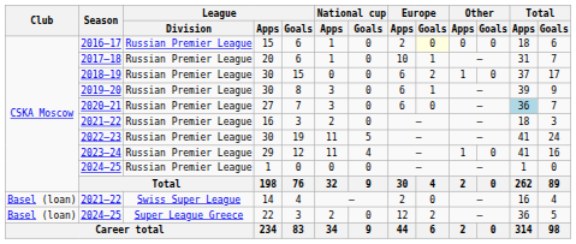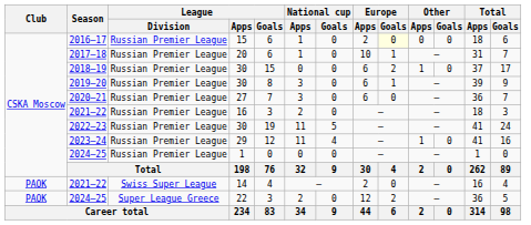 <table class="wikitable" style="text-align: center">
 <tr>
 <th rowspan="2">Club</th>
 <th rowspan="2">Season</th>
 <th colspan="3">League</th>
 <th colspan="2">National cup</th>
 <th colspan="2">Europe</th>
 <th colspan="2">Other</th>
 <th colspan="2">Total</th>
 </tr>
 <tr>
 <th>Division</th>
 <th>Apps</th>
 <th>Goals</th>
 <th>Apps</th>
 <th>Goals</th>
 <th>Apps</th>
 <th>Goals</th>
 <th>Apps</th>
 <th>Goals</th>
 <th>Apps</th>
 <th>Goals</th>
 </tr>
 <tr>
 <td rowspan="10"><a href='#'>CSKA Moscow</a></td>
 <td><a href='#'>2016–17</a></td>
 <td><a href='#'>Russian Premier League</a></td>
 <td>15</td>
 <td>6</td>
 <td>1</td>
 <td>0</td>
 <td>2</td>
 <td style="background: lightyellow;">0</td>
 <td>0</td>
 <td>0</td>
 <td>18</td>
 <td>6</td>
 </tr>
 <tr>
 <td><a href='#'>2017–18</a></td>
 <td>Russian Premier League</td>
 <td>20</td>
 <td>6</td>
 <td>1</td>
 <td>0</td>
 <td>10</td>
 <td>1</td>
 <td colspan="2">—</td>
 <td>31</td>
 <td>7</td>
 </tr>
 <tr>
 <td><a href='#'>2018–19</a></td>
 <td>Russian Premier League</td>
 <td>30</td>
 <td>15</td>
 <td>0</td>
 <td>0</td>
 <td>6</td>
 <td>2</td>
 <td>1</td>
 <td>0</td>
 <td>37</td>
 <td>17</td>
 </tr>
 <tr>
 <td><a href='#'>2019–20</a></td>
 <td>Russian Premier League</td>
 <td>30</td>
 <td>8</td>
 <td>3</td>
 <td>0</td>
 <td>6</td>
 <td>1</td>
 <td colspan="2">—</td>
 <td>39</td>
 <td>9</td>
 </tr>
 <tr>
 <td><a href='#'>2020–21</a></td>
 <td>Russian Premier League</td>
 <td>27</td>
 <td>7</td>
 <td>3</td>
 <td>0</td>
 <td>6</td>
 <td>0</td>
 <td colspan="2">—</td>
-<td style="background: lightblue;">36</td>
+<td>36</td>
 <td>7</td>
 </tr>
 <tr>
 <td><a href='#'>2021–22</a></td>
 <td>Russian Premier League</td>
 <td>16</td>
 <td>3</td>
 <td>2</td>
 <td>0</td>
 <td colspan="2">—</td>
 <td colspan="2">—</td>
 <td>18</td>
 <td>3</td>
 </tr>
 <tr>
 <td><a href='#'>2022–23</a></td>
 <td>Russian Premier League</td>
 <td>30</td>
 <td>19</td>
 <td>11</td>
 <td>5</td>
 <td colspan="2">—</td>
 <td colspan="2">—</td>
 <td>41</td>
 <td>24</td>
 </tr>
 <tr>
 <td><a href='#'>2023–24</a></td>
 <td>Russian Premier League</td>
 <td>29</td>
 <td>12</td>
 <td>11</td>
 <td>4</td>
 <td colspan="2">—</td>
 <td>1</td>
 <td>0</td>
 <td>41</td>
 <td>16</td>
 </tr>
 <tr>
 <td><a href='#'>2024–25</a></td>
 <td>Russian Premier League</td>
 <td>1</td>
 <td>0</td>
 <td>0</td>
 <td>0</td>
 <td colspan="2">—</td>
 <td colspan="2">—</td>
 <td>1</td>
 <td>0</td>
 </tr>
 <tr>
 <th colspan="2">Total</th>
 <th>198</th>
 <th>76</th>
 <th>32</th>
 <th>9</th>
 <th>30</th>
 <th>4</th>
 <th>2</th>
 <th>0</th>
 <th>262</th>
 <th>89</th>
 </tr>
 <tr>
-<td><a href='#'>Basel</a> (loan)</td>
+<td><a href='#'>PAOK</a></td>
 <td><a href='#'>2021–22</a></td>
 <td><a href='#'>Swiss Super League</a></td>
 <td>14</td>
 <td>4</td>
 <td colspan="2">—</td>
 <td>2</td>
 <td>0</td>
 <td colspan="2">—</td>
 <td>16</td>
 <td>4</td>
 </tr>
 <tr>
-<td><a href='#'>Basel</a> (loan)</td>
+<td><a href='#'>PAOK</a></td>
 <td><a href='#'>2024–25</a></td>
 <td><a href='#'>Super League Greece</a></td>
 <td>22</td>
 <td>3</td>
 <td>2</td>
 <td>0</td>
 <td>12</td>
 <td>2</td>
 <td colspan="2">—</td>
 <td>36</td>
 <td>5</td>
 </tr>
 <tr>
 <th colspan="3">Career total</th>
 <th>234</th>
 <th>83</th>
 <th>34</th>
 <th>9</th>
 <th>44</th>
 <th>6</th>
 <th>2</th>
 <th>0</th>
 <th>314</th>
 <th>98</th>
 </tr>
 </table>
